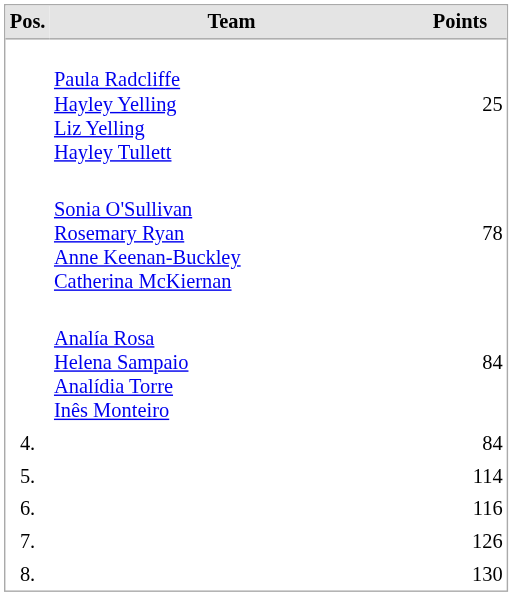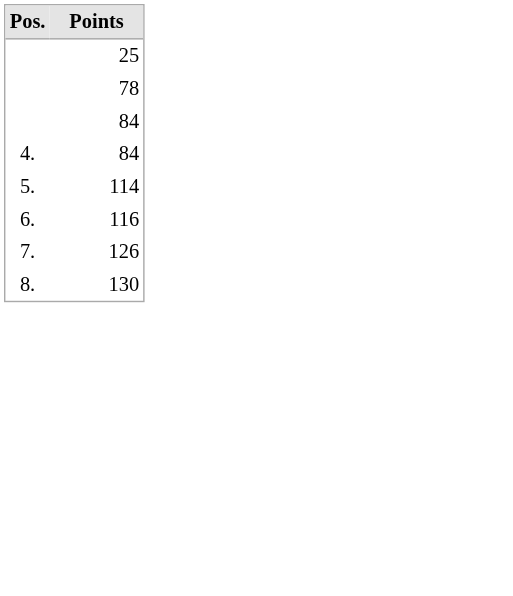 <table cellspacing="0" cellpadding="3" style="border:1px solid #AAAAAA;font-size:90%">
 <tr bgcolor="#E4E4E4">
 <th style="border-bottom:1px solid #AAAAAA" width=10>Pos.</th>
-<th style="border-bottom:1px solid #AAAAAA" width=250>Team</th>
 <th style="border-bottom:1px solid #AAAAAA" width=60>Points</th>
 </tr>
 <tr align="center">
 <td align="center" valign="top"></td>
-<td align="left"> <br> <a href='#'>Paula Radcliffe</a> <br> <a href='#'>Hayley Yelling</a> <br> <a href='#'>Liz Yelling</a> <br> <a href='#'>Hayley Tullett</a> <br></td>
 <td align="right">25</td>
 </tr>
 <tr align="center">
 <td align="center" valign="top"></td>
-<td align="left"> <br> <a href='#'>Sonia O'Sullivan</a> <br> <a href='#'>Rosemary Ryan</a> <br> <a href='#'>Anne Keenan-Buckley</a> <br> <a href='#'>Catherina McKiernan</a> <br></td>
 <td align="right">78</td>
 </tr>
 <tr align="center">
 <td align="center" valign="top"></td>
-<td align="left"> <br> <a href='#'>Analía Rosa</a> <br> <a href='#'>Helena Sampaio</a> <br> <a href='#'>Analídia Torre</a> <br> <a href='#'>Inês Monteiro</a> <br></td>
 <td align="right">84</td>
 </tr>
 <tr align="center">
 <td align="center" valign="top">4.</td>
-<td align="left"></td>
 <td align="right">84</td>
 </tr>
 <tr align="center">
 <td align="center" valign="top">5.</td>
-<td align="left"></td>
 <td align="right">114</td>
 </tr>
 <tr align="center">
 <td align="center" valign="top">6.</td>
-<td align="left"></td>
 <td align="right">116</td>
 </tr>
 <tr align="center">
 <td align="center" valign="top">7.</td>
-<td align="left"></td>
 <td align="right">126</td>
 </tr>
 <tr align="center">
 <td align="center" valign="top">8.</td>
-<td align="left"></td>
 <td align="right">130</td>
 </tr>
 </table>
